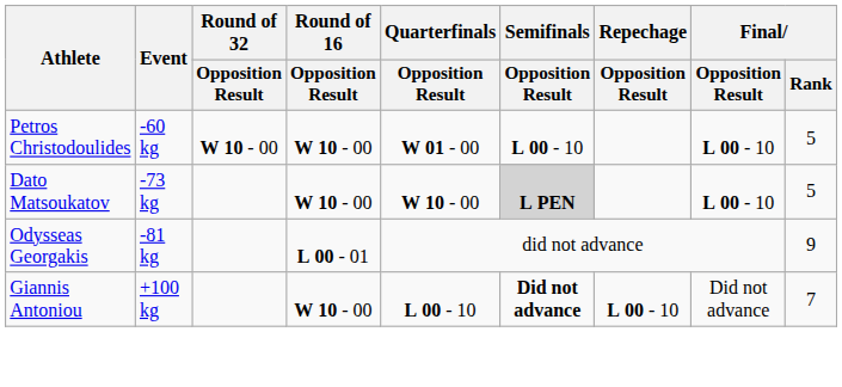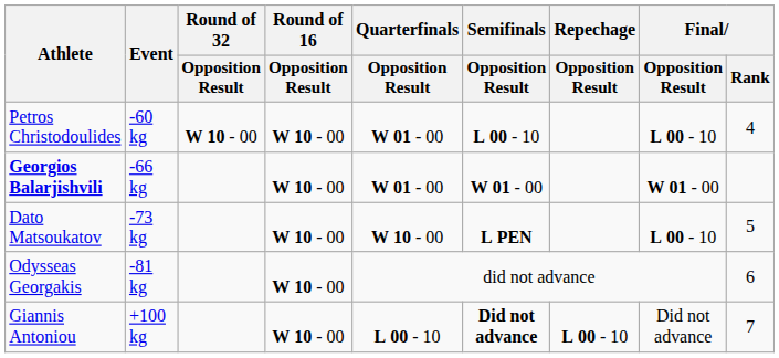 <table class="wikitable" style="font-size:90%;">
 <tr>
 <th rowspan=2>Athlete</th>
 <th rowspan=2>Event</th>
 <th>Round of 32</th>
 <th>Round of 16</th>
 <th>Quarterfinals</th>
 <th>Semifinals</th>
 <th>Repechage</th>
 <th colspan=2>Final/</th>
 </tr>
 <tr style="font-size:95%">
 <th>Opposition<br>Result</th>
 <th>Opposition<br>Result</th>
 <th>Opposition<br>Result</th>
 <th>Opposition<br>Result</th>
 <th>Opposition<br>Result</th>
 <th>Opposition<br>Result</th>
 <th>Rank</th>
 </tr>
 <tr align=center>
 <td align=left><a href='#'>Petros Christodoulides</a></td>
 <td align=left><a href='#'>-60 kg</a></td>
 <td><br><strong>W</strong> <strong>10</strong> - 00</td>
 <td><br><strong>W</strong> <strong>10</strong> - 00</td>
 <td><br><strong>W</strong> <strong>01</strong> - 00</td>
 <td><br><strong>L</strong> <strong>00</strong> - 10</td>
 <td></td>
 <td><br><strong>L</strong> <strong>00</strong> - 10</td>
-<td>5</td>
+<td>4</td>
+</tr>
+<tr align=center>
+<td align=left><strong><a href='#'>Georgios Balarjishvili</a></strong></td>
+<td align=left><a href='#'>-66 kg</a></td>
+<td></td>
+<td><br><strong>W</strong> <strong>10</strong> - 00</td>
+<td><br><strong>W</strong> <strong>01</strong> - 00</td>
+<td><br><strong>W</strong> <strong>01</strong> - 00</td>
+<td></td>
+<td><br><strong>W</strong> <strong>01</strong> - 00</td>
+<td></td>
 </tr>
 <tr align=center>
 <td align=left><a href='#'>Dato Matsoukatov</a></td>
 <td align=left><a href='#'>-73 kg</a></td>
 <td></td>
 <td><br><strong>W</strong> <strong>10</strong> - 00</td>
 <td><br><strong>W</strong> <strong>10</strong> - 00</td>
-<td style="background: lightgrey;"><br><strong>L</strong> <strong>PEN</strong></td>
+<td><br><strong>L</strong> <strong>PEN</strong></td>
 <td></td>
 <td><br><strong>L</strong> <strong>00</strong> - 10</td>
 <td>5</td>
 </tr>
 <tr align=center>
 <td align=left><a href='#'>Odysseas Georgakis</a></td>
 <td align=left><a href='#'>-81 kg</a></td>
 <td></td>
-<td><br><strong>L</strong> <strong>00</strong> - 01</td>
+<td><br><strong>W</strong> <strong>10</strong> - 00</td>
 <td colspan=4>did not advance</td>
-<td>9</td>
+<td>6</td>
 </tr>
 <tr align=center>
 <td align=left><a href='#'>Giannis Antoniou</a></td>
 <td align=left><a href='#'>+100 kg</a></td>
 <td></td>
 <td><br><strong>W</strong> <strong>10</strong> - 00</td>
 <td><br><strong>L</strong> <strong>00</strong> - 10</td>
 <td><strong>Did not advance</strong></td>
 <td><br><strong>L</strong> <strong>00</strong> - 10</td>
 <td>Did not advance</td>
 <td>7</td>
 </tr>
 </table>
